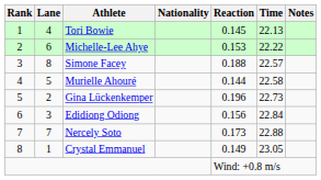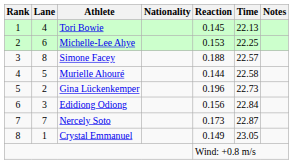 <table class="wikitable sortable" style="text-align:center">
 <tr>
 <th>Rank</th>
 <th>Lane</th>
 <th>Athlete</th>
 <th>Nationality</th>
 <th>Reaction</th>
 <th>Time</th>
 <th>Notes</th>
 </tr>
 <tr bgcolor=ccffcc>
 <td>1</td>
 <td>4</td>
 <td align=left><a href='#'>Tori Bowie</a></td>
 <td align=left></td>
 <td>0.145</td>
 <td>22.13</td>
 <td></td>
 </tr>
 <tr bgcolor=ccffcc>
 <td>2</td>
 <td>6</td>
 <td align=left><a href='#'>Michelle-Lee Ahye</a></td>
 <td align=left></td>
 <td>0.153</td>
-<td>22.22</td>
+<td>22.25</td>
 <td></td>
 </tr>
 <tr>
 <td>3</td>
 <td>8</td>
 <td align=left><a href='#'>Simone Facey</a></td>
 <td align=left></td>
 <td>0.188</td>
 <td>22.57</td>
 <td></td>
 </tr>
 <tr>
 <td>4</td>
 <td>5</td>
 <td align=left><a href='#'>Murielle Ahouré</a></td>
 <td align=left></td>
 <td>0.144</td>
 <td>22.58</td>
 <td></td>
 </tr>
 <tr>
 <td>5</td>
 <td>2</td>
 <td align=left><a href='#'>Gina Lückenkemper</a></td>
 <td align=left></td>
 <td>0.196</td>
 <td>22.73</td>
 <td></td>
 </tr>
 <tr>
 <td>6</td>
 <td>3</td>
 <td align=left><a href='#'>Edidiong Odiong</a></td>
 <td align=left></td>
 <td>0.156</td>
 <td>22.84</td>
 <td></td>
 </tr>
 <tr>
 <td>7</td>
 <td>7</td>
 <td align=left><a href='#'>Nercely Soto</a></td>
 <td align=left></td>
 <td>0.173</td>
-<td>22.88</td>
+<td>22.87</td>
 <td></td>
 </tr>
 <tr>
 <td>8</td>
 <td>1</td>
 <td align=left><a href='#'>Crystal Emmanuel</a></td>
 <td align=left></td>
 <td>0.149</td>
 <td>23.05</td>
 <td></td>
 </tr>
 <tr class="sortbottom">
 <td colspan=4></td>
 <td colspan="3" style="text-align:left;">Wind: +0.8 m/s</td>
 </tr>
 </table>
